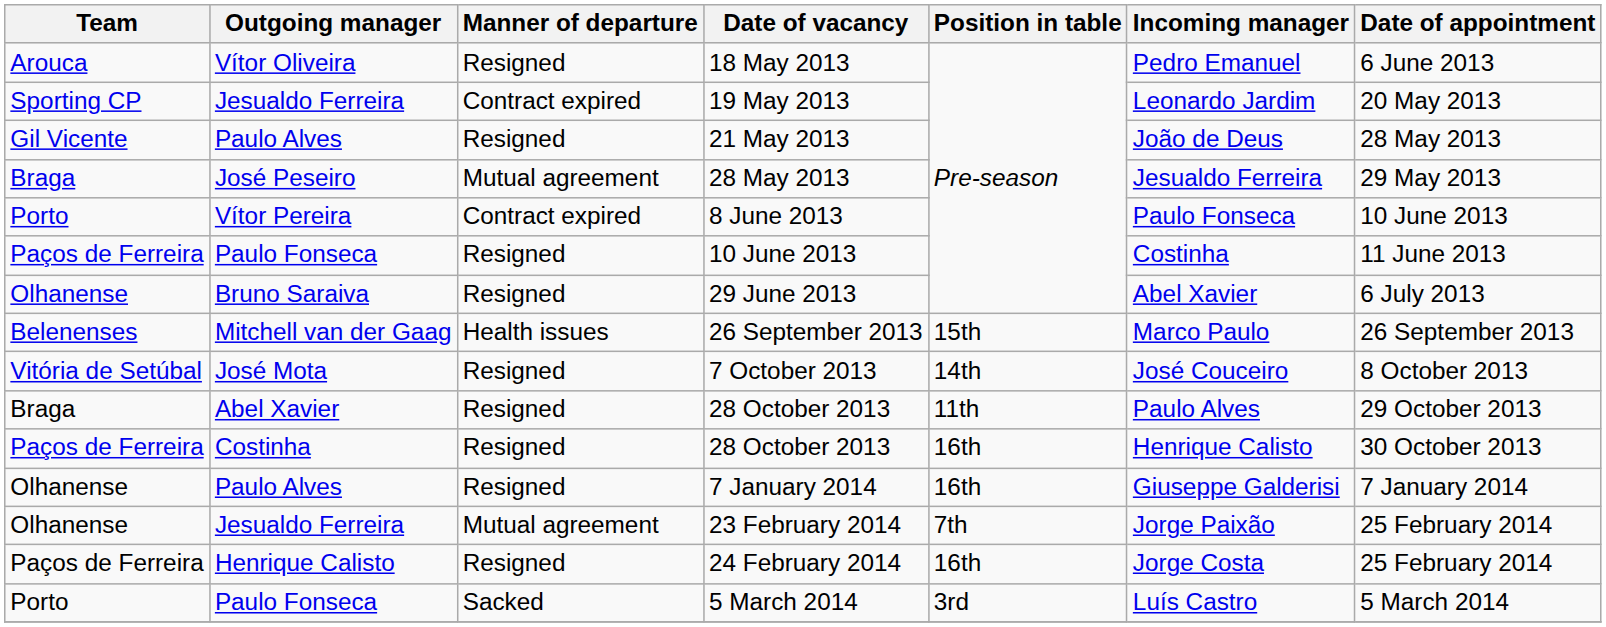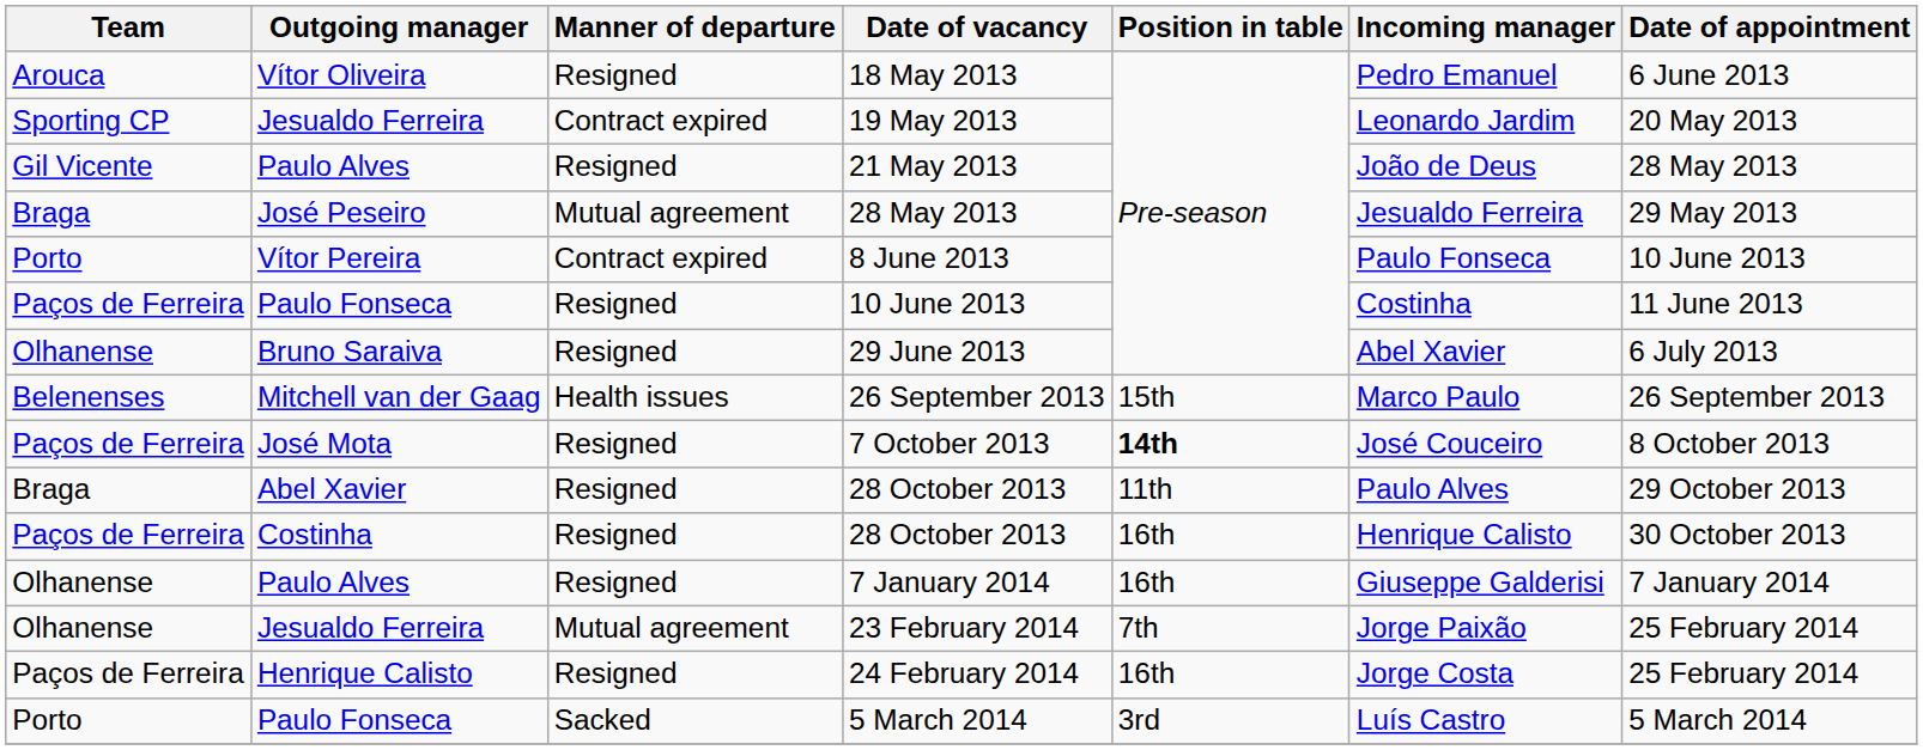 <table class="wikitable sortable">
 <tr>
 <th>Team</th>
 <th>Outgoing manager</th>
 <th>Manner of departure</th>
 <th>Date of vacancy</th>
 <th>Position in table</th>
 <th>Incoming manager</th>
 <th>Date of appointment</th>
 </tr>
 <tr>
 <td><a href='#'>Arouca</a></td>
 <td><a href='#'>Vítor Oliveira</a></td>
 <td>Resigned</td>
 <td>18 May 2013</td>
 <td rowspan=7><em>Pre-season</em></td>
 <td><a href='#'>Pedro Emanuel</a></td>
 <td>6 June 2013</td>
 </tr>
 <tr>
 <td><a href='#'>Sporting CP</a></td>
 <td><a href='#'>Jesualdo Ferreira</a></td>
 <td>Contract expired</td>
 <td>19 May 2013</td>
 <td><a href='#'>Leonardo Jardim</a></td>
 <td>20 May 2013</td>
 </tr>
 <tr>
 <td><a href='#'>Gil Vicente</a></td>
 <td><a href='#'>Paulo Alves</a></td>
 <td>Resigned</td>
 <td>21 May 2013</td>
 <td><a href='#'>João de Deus</a></td>
 <td>28 May 2013</td>
 </tr>
 <tr>
 <td><a href='#'>Braga</a></td>
 <td><a href='#'>José Peseiro</a></td>
 <td>Mutual agreement</td>
 <td>28 May 2013</td>
 <td><a href='#'>Jesualdo Ferreira</a></td>
 <td>29 May 2013</td>
 </tr>
 <tr>
 <td><a href='#'>Porto</a></td>
 <td><a href='#'>Vítor Pereira</a></td>
 <td>Contract expired</td>
 <td>8 June 2013</td>
 <td><a href='#'>Paulo Fonseca</a></td>
 <td>10 June 2013</td>
 </tr>
 <tr>
 <td><a href='#'>Paços de Ferreira</a></td>
 <td><a href='#'>Paulo Fonseca</a></td>
 <td>Resigned</td>
 <td>10 June 2013</td>
 <td><a href='#'>Costinha</a></td>
 <td>11 June 2013</td>
 </tr>
 <tr>
 <td><a href='#'>Olhanense</a></td>
 <td><a href='#'>Bruno Saraiva</a></td>
 <td>Resigned</td>
 <td>29 June 2013</td>
 <td><a href='#'>Abel Xavier</a></td>
 <td>6 July 2013</td>
 </tr>
 <tr>
 <td><a href='#'>Belenenses</a></td>
 <td><a href='#'>Mitchell van der Gaag</a></td>
 <td>Health issues</td>
 <td>26 September 2013</td>
 <td>15th</td>
 <td><a href='#'>Marco Paulo</a></td>
 <td>26 September 2013</td>
 </tr>
 <tr>
-<td><a href='#'>Vitória de Setúbal</a></td>
+<td><a href='#'>Paços de Ferreira</a></td>
 <td><a href='#'>José Mota</a></td>
 <td>Resigned</td>
 <td>7 October 2013</td>
-<td>14th</td>
+<td><strong>14th</strong></td>
 <td><a href='#'>José Couceiro</a></td>
 <td>8 October 2013</td>
 </tr>
 <tr>
 <td>Braga</td>
 <td><a href='#'>Abel Xavier</a></td>
 <td>Resigned</td>
 <td>28 October 2013</td>
 <td>11th</td>
 <td><a href='#'>Paulo Alves</a></td>
 <td>29 October 2013</td>
 </tr>
 <tr>
 <td><a href='#'>Paços de Ferreira</a></td>
 <td><a href='#'>Costinha</a></td>
 <td>Resigned</td>
 <td>28 October 2013</td>
 <td>16th</td>
 <td><a href='#'>Henrique Calisto</a></td>
 <td>30 October 2013</td>
 </tr>
 <tr>
 <td>Olhanense</td>
 <td><a href='#'>Paulo Alves</a></td>
 <td>Resigned</td>
 <td>7 January 2014</td>
 <td>16th</td>
 <td><a href='#'>Giuseppe Galderisi</a></td>
 <td>7 January 2014</td>
 </tr>
 <tr>
 <td>Olhanense</td>
 <td><a href='#'>Jesualdo Ferreira</a></td>
 <td>Mutual agreement</td>
 <td>23 February 2014</td>
 <td>7th</td>
 <td><a href='#'>Jorge Paixão</a></td>
 <td>25 February 2014</td>
 </tr>
 <tr>
 <td>Paços de Ferreira</td>
 <td><a href='#'>Henrique Calisto</a></td>
 <td>Resigned</td>
 <td>24 February 2014</td>
 <td>16th</td>
 <td><a href='#'>Jorge Costa</a></td>
 <td>25 February 2014</td>
 </tr>
 <tr>
 <td>Porto</td>
 <td><a href='#'>Paulo Fonseca</a></td>
 <td>Sacked</td>
 <td>5 March 2014</td>
 <td>3rd</td>
 <td><a href='#'>Luís Castro</a></td>
 <td>5 March 2014</td>
 </tr>
 <tr>
 </tr>
 </table>
